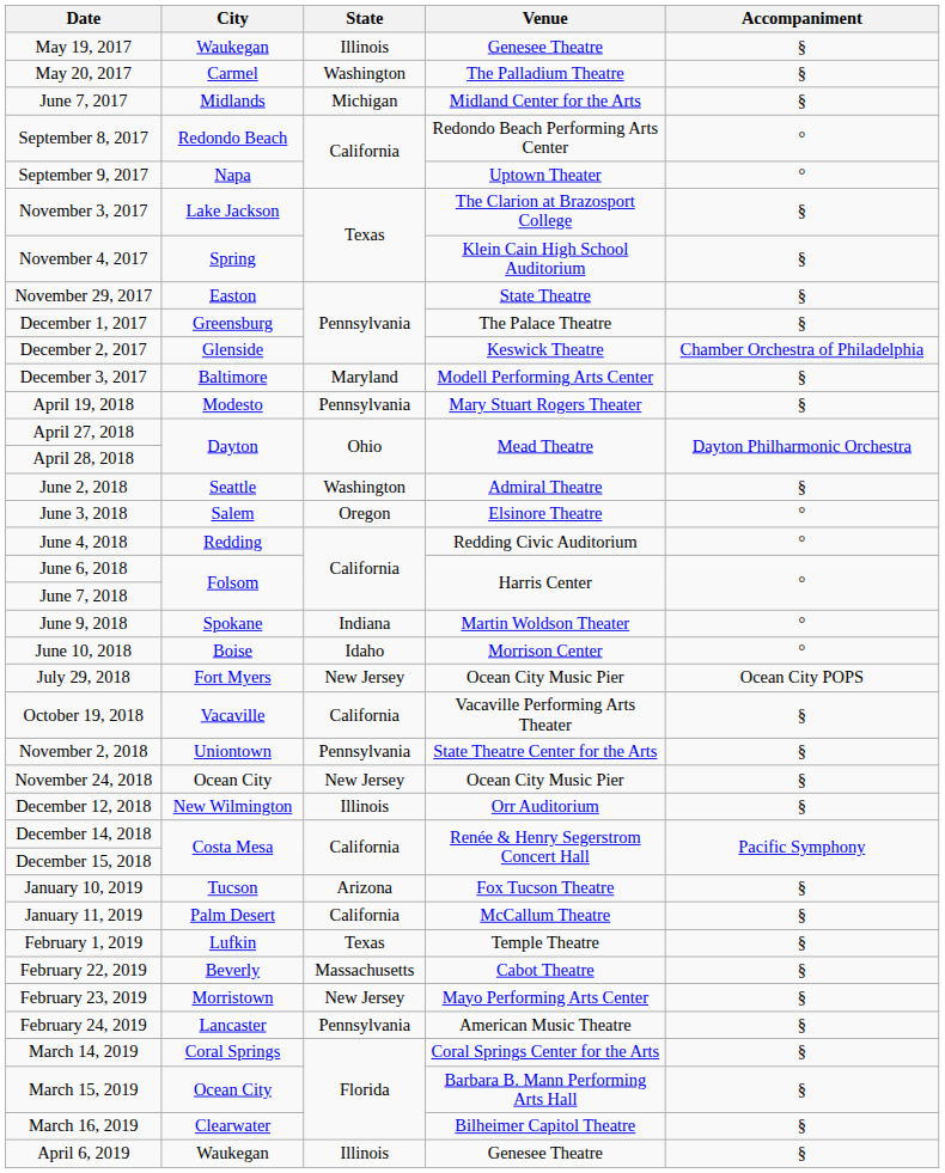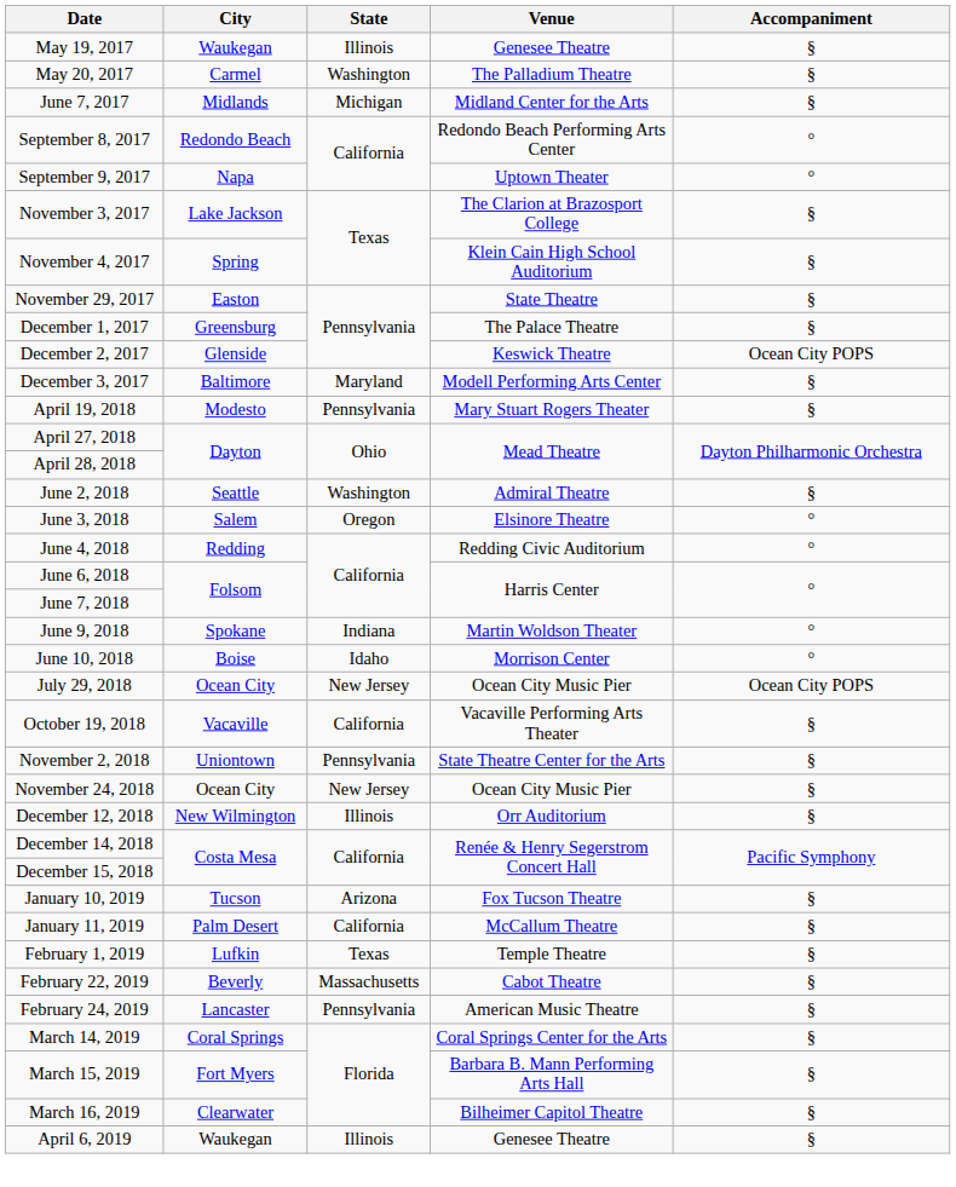 <table class="wikitable" style="text-align:center;">
 <tr>
 <th style="width:160px;">Date</th>
 <th style="width:140px;">City</th>
 <th style="width:110px;">State</th>
 <th style="width:260px;">Venue</th>
 <th style="width:290px;">Accompaniment</th>
 </tr>
 <tr>
 <td>May 19, 2017</td>
 <td><a href='#'>Waukegan</a></td>
 <td>Illinois</td>
 <td><a href='#'>Genesee Theatre</a></td>
 <td>§</td>
 </tr>
 <tr>
 <td>May 20, 2017</td>
 <td><a href='#'>Carmel</a></td>
 <td>Washington</td>
 <td><a href='#'>The Palladium Theatre</a></td>
 <td>§</td>
 </tr>
 <tr>
 <td>June 7, 2017</td>
 <td><a href='#'>Midlands</a></td>
 <td>Michigan</td>
 <td><a href='#'>Midland Center for the Arts</a></td>
 <td>§</td>
 </tr>
 <tr>
 <td>September 8, 2017</td>
 <td><a href='#'>Redondo Beach</a></td>
 <td rowspan="2">California</td>
 <td>Redondo Beach Performing Arts Center</td>
 <td>°</td>
 </tr>
 <tr>
 <td>September 9, 2017</td>
 <td><a href='#'>Napa</a></td>
 <td><a href='#'>Uptown Theater</a></td>
 <td>°</td>
 </tr>
 <tr>
 <td>November 3, 2017</td>
 <td><a href='#'>Lake Jackson</a></td>
 <td rowspan="2">Texas</td>
 <td><a href='#'>The Clarion at Brazosport College</a></td>
 <td>§</td>
 </tr>
 <tr>
 <td>November 4, 2017</td>
 <td><a href='#'>Spring</a></td>
 <td><a href='#'>Klein Cain High School Auditorium</a></td>
 <td>§</td>
 </tr>
 <tr>
 <td>November 29, 2017</td>
 <td><a href='#'>Easton</a></td>
 <td rowspan="3">Pennsylvania</td>
 <td><a href='#'>State Theatre</a></td>
 <td>§</td>
 </tr>
 <tr>
 <td>December 1, 2017</td>
 <td><a href='#'>Greensburg</a></td>
 <td>The Palace Theatre</td>
 <td>§</td>
 </tr>
 <tr>
 <td>December 2, 2017</td>
 <td><a href='#'>Glenside</a></td>
 <td><a href='#'>Keswick Theatre</a></td>
-<td><a href='#'>Chamber Orchestra of Philadelphia</a></td>
+<td>Ocean City POPS</td>
 </tr>
 <tr>
 <td>December 3, 2017</td>
 <td><a href='#'>Baltimore</a></td>
 <td>Maryland</td>
 <td><a href='#'>Modell Performing Arts Center</a></td>
 <td>§</td>
 </tr>
 <tr>
 <td>April 19, 2018</td>
 <td><a href='#'>Modesto</a></td>
 <td>Pennsylvania</td>
 <td><a href='#'>Mary Stuart Rogers Theater</a></td>
 <td>§</td>
 </tr>
 <tr>
 <td>April 27, 2018</td>
 <td rowspan="2"><a href='#'>Dayton</a></td>
 <td rowspan="2">Ohio</td>
 <td rowspan="2"><a href='#'>Mead Theatre</a></td>
 <td rowspan="2"><a href='#'>Dayton Philharmonic Orchestra</a></td>
 </tr>
 <tr>
 <td>April 28, 2018</td>
 </tr>
 <tr>
 <td>June 2, 2018</td>
 <td><a href='#'>Seattle</a></td>
 <td>Washington</td>
 <td><a href='#'>Admiral Theatre</a></td>
 <td>§</td>
 </tr>
 <tr>
 <td>June 3, 2018</td>
 <td><a href='#'>Salem</a></td>
 <td>Oregon</td>
 <td><a href='#'>Elsinore Theatre</a></td>
 <td>°</td>
 </tr>
 <tr>
 <td>June 4, 2018</td>
 <td><a href='#'>Redding</a></td>
 <td rowspan="3">California</td>
 <td>Redding Civic Auditorium</td>
 <td>°</td>
 </tr>
 <tr>
 <td>June 6, 2018</td>
 <td rowspan="2"><a href='#'>Folsom</a></td>
 <td rowspan="2">Harris Center</td>
 <td rowspan="2">°</td>
 </tr>
 <tr>
 <td>June 7, 2018</td>
 </tr>
 <tr>
 <td>June 9, 2018</td>
 <td><a href='#'>Spokane</a></td>
 <td>Indiana</td>
 <td><a href='#'>Martin Woldson Theater</a></td>
 <td>°</td>
 </tr>
 <tr>
 <td>June 10, 2018</td>
 <td><a href='#'>Boise</a></td>
 <td>Idaho</td>
 <td><a href='#'>Morrison Center</a></td>
 <td>°</td>
 </tr>
 <tr>
 <td>July 29, 2018</td>
-<td><a href='#'>Fort Myers</a></td>
+<td><a href='#'>Ocean City</a></td>
 <td>New Jersey</td>
 <td>Ocean City Music Pier</td>
 <td>Ocean City POPS</td>
 </tr>
 <tr>
 <td>October 19, 2018</td>
 <td><a href='#'>Vacaville</a></td>
 <td>California</td>
 <td>Vacaville Performing Arts Theater</td>
 <td>§</td>
 </tr>
 <tr>
 <td>November 2, 2018</td>
 <td><a href='#'>Uniontown</a></td>
 <td>Pennsylvania</td>
 <td><a href='#'>State Theatre Center for the Arts</a></td>
 <td>§</td>
 </tr>
 <tr>
 <td>November 24, 2018</td>
 <td>Ocean City</td>
 <td>New Jersey</td>
 <td>Ocean City Music Pier</td>
 <td>§</td>
 </tr>
 <tr>
 <td>December 12, 2018</td>
 <td><a href='#'>New Wilmington</a></td>
 <td>Illinois</td>
 <td><a href='#'>Orr Auditorium</a></td>
 <td>§</td>
 </tr>
 <tr>
 <td>December 14, 2018</td>
 <td rowspan="2"><a href='#'>Costa Mesa</a></td>
 <td rowspan="2">California</td>
 <td rowspan="2"><a href='#'>Renée & Henry Segerstrom Concert Hall</a></td>
 <td rowspan="2"><a href='#'>Pacific Symphony</a></td>
 </tr>
 <tr>
 <td>December 15, 2018</td>
 </tr>
 <tr>
 <td>January 10, 2019</td>
 <td><a href='#'>Tucson</a></td>
 <td>Arizona</td>
 <td><a href='#'>Fox Tucson Theatre</a></td>
 <td>§</td>
 </tr>
 <tr>
 <td>January 11, 2019</td>
 <td><a href='#'>Palm Desert</a></td>
 <td>California</td>
 <td><a href='#'>McCallum Theatre</a></td>
 <td>§</td>
 </tr>
 <tr>
 <td>February 1, 2019</td>
 <td><a href='#'>Lufkin</a></td>
 <td>Texas</td>
 <td>Temple Theatre</td>
 <td>§</td>
 </tr>
 <tr>
 <td>February 22, 2019</td>
 <td><a href='#'>Beverly</a></td>
 <td>Massachusetts</td>
 <td><a href='#'>Cabot Theatre</a></td>
 <td>§</td>
 </tr>
 <tr>
-<td>February 23, 2019</td>
-<td><a href='#'>Morristown</a></td>
-<td>New Jersey</td>
-<td><a href='#'>Mayo Performing Arts Center</a></td>
-<td>§</td>
-</tr>
-<tr>
 <td>February 24, 2019</td>
 <td><a href='#'>Lancaster</a></td>
 <td>Pennsylvania</td>
 <td>American Music Theatre</td>
 <td>§</td>
 </tr>
 <tr>
 <td>March 14, 2019</td>
 <td><a href='#'>Coral Springs</a></td>
 <td rowspan="3">Florida</td>
 <td><a href='#'>Coral Springs Center for the Arts</a></td>
 <td>§</td>
 </tr>
 <tr>
 <td>March 15, 2019</td>
-<td><a href='#'>Ocean City</a></td>
+<td><a href='#'>Fort Myers</a></td>
 <td><a href='#'>Barbara B. Mann Performing Arts Hall</a></td>
 <td>§</td>
 </tr>
 <tr>
 <td>March 16, 2019</td>
 <td><a href='#'>Clearwater</a></td>
 <td><a href='#'>Bilheimer Capitol Theatre</a></td>
 <td>§</td>
 </tr>
 <tr>
 <td>April 6, 2019</td>
 <td>Waukegan</td>
 <td>Illinois</td>
 <td>Genesee Theatre</td>
 <td>§</td>
 </tr>
 </table>
